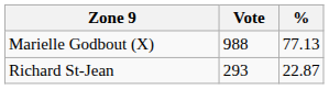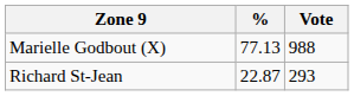 <table class="wikitable">
 <tr>
 <th width="200px">Zone 9</th>
+<th width="30px">%</th>
 <th width="50px">Vote</th>
-<th width="30px">%</th>
 </tr>
 <tr>
 <td>Marielle Godbout (X)</td>
+<td>77.13</td>
 <td>988</td>
-<td>77.13</td>
 </tr>
 <tr>
 <td>Richard St-Jean</td>
+<td>22.87</td>
 <td>293</td>
-<td>22.87</td>
 </tr>
 </table>
